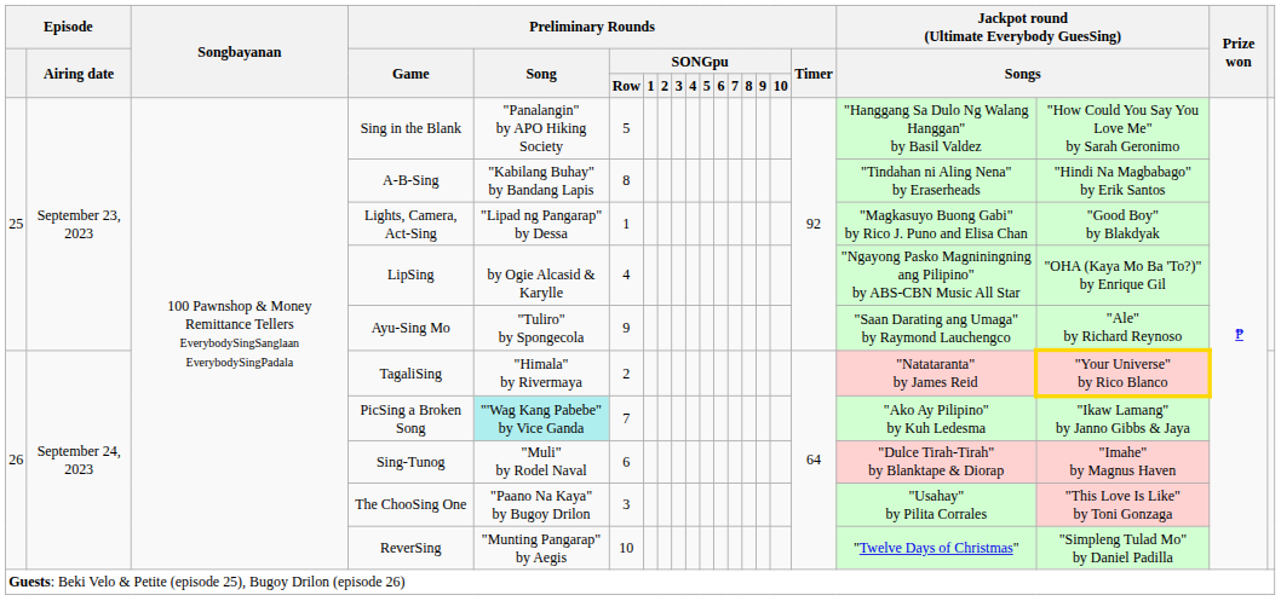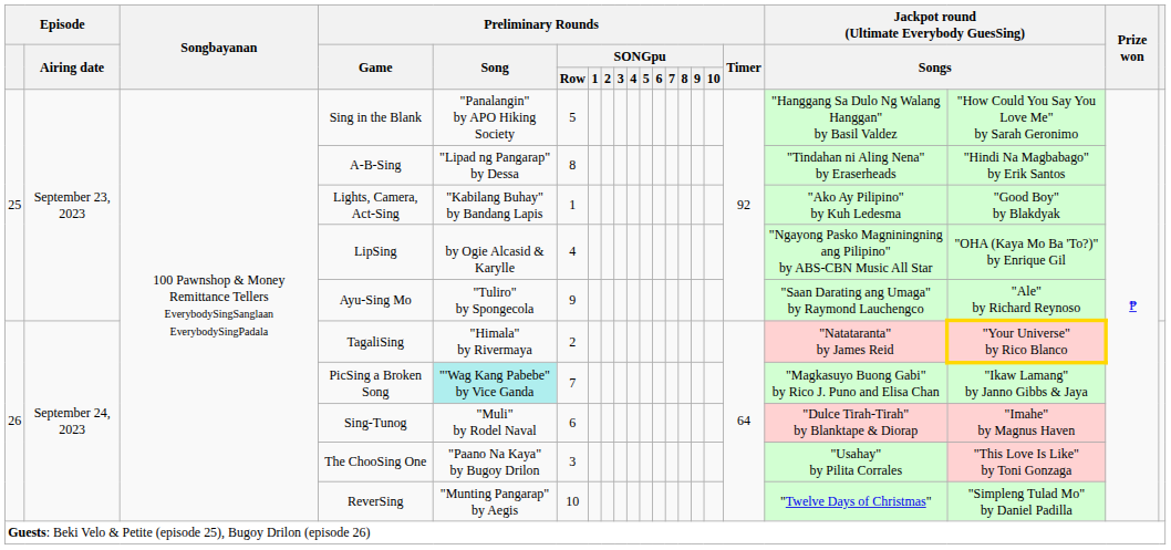 <table class="wikitable mw-collapsible mw-collapsed" style="text-align:center; font-size:90%; line-height:18px;" width="100%">
 <tr>
 <th colspan=2>Episode</th>
 <th rowspan=3>Songbayanan</th>
 <th colspan=14>Preliminary Rounds</th>
 <th colspan=2>Jackpot round<br><strong>(Ultimate Everybody GuesSing)</strong></th>
 <th rowspan=3>Prize won</th>
 <th rowspan=3></th>
 </tr>
 <tr>
 <th rowspan=2></th>
 <th rowspan=2>Airing date</th>
 <th rowspan=2>Game</th>
 <th rowspan=2>Song</th>
 <th colspan=11>SONGpu</th>
 <th rowspan=2>Timer</th>
 <th colspan=2 rowspan=2>Songs</th>
 </tr>
 <tr>
 <th>Row</th>
 <th>1</th>
 <th>2</th>
 <th>3</th>
 <th>4</th>
 <th>5</th>
 <th>6</th>
 <th>7</th>
 <th>8</th>
 <th>9</th>
 <th>10</th>
 </tr>
 <tr>
 <td rowspan=5>25</td>
 <td rowspan=5>September 23, 2023</td>
 <td rowspan=10>100 Pawnshop & Money Remittance Tellers<br><small>EverybodySingSanglaan<br>EverybodySingPadala</small></td>
 <td>Sing in the Blank</td>
 <td>"Panalangin"<br>by APO Hiking Society</td>
 <td>5</td>
 <td></td>
 <td></td>
 <td></td>
 <td></td>
 <td></td>
 <td></td>
 <td></td>
 <td></td>
 <td></td>
 <td></td>
 <td rowspan=5>92<br></td>
 <td bgcolor=D2FFD2>"Hanggang Sa Dulo Ng Walang Hanggan"<br>by Basil Valdez</td>
 <td bgcolor=D2FFD2>"How Could You Say You Love Me"<br>by Sarah Geronimo</td>
 <td rowspan=10><a href='#'>₱</a></td>
 <td rowspan=5><br></td>
 </tr>
 <tr>
 <td>A-B-Sing</td>
-<td>"Kabilang Buhay"<br>by Bandang Lapis</td>
+<td>"Lipad ng Pangarap"<br>by Dessa</td>
 <td>8</td>
 <td></td>
 <td></td>
 <td></td>
 <td></td>
 <td></td>
 <td></td>
 <td></td>
 <td></td>
 <td></td>
 <td></td>
 <td bgcolor=D2FFD2>"Tindahan ni Aling Nena"<br>by Eraserheads</td>
 <td bgcolor=D2FFD2>"Hindi Na Magbabago"<br>by Erik Santos</td>
 </tr>
 <tr>
 <td>Lights, Camera, Act-Sing</td>
-<td>"Lipad ng Pangarap"<br>by Dessa</td>
+<td>"Kabilang Buhay"<br>by Bandang Lapis</td>
 <td>1</td>
 <td></td>
 <td></td>
 <td></td>
 <td></td>
 <td></td>
 <td></td>
 <td></td>
 <td></td>
 <td></td>
 <td></td>
-<td bgcolor=D2FFD2>"Magkasuyo Buong Gabi"<br>by Rico J. Puno and Elisa Chan</td>
+<td bgcolor=D2FFD2>"Ako Ay Pilipino"<br>by Kuh Ledesma</td>
 <td bgcolor=D2FFD2>"Good Boy"<br>by Blakdyak</td>
 </tr>
 <tr>
 <td>LipSing</td>
 <td><br>by Ogie Alcasid & Karylle</td>
 <td>4</td>
 <td></td>
 <td></td>
 <td></td>
 <td></td>
 <td></td>
 <td></td>
 <td></td>
 <td></td>
 <td></td>
 <td></td>
 <td bgcolor=D2FFD2>"Ngayong Pasko Magniningning<br>ang Pilipino"<br>by ABS-CBN Music All Star</td>
 <td bgcolor=D2FFD2>"OHA (Kaya Mo Ba 'To?)"<br>by Enrique Gil</td>
 </tr>
 <tr>
 <td>Ayu-Sing Mo</td>
 <td>"Tuliro"<br>by Spongecola</td>
 <td>9</td>
 <td></td>
 <td></td>
 <td></td>
 <td></td>
 <td></td>
 <td></td>
 <td></td>
 <td></td>
 <td></td>
 <td></td>
 <td bgcolor=D2FFD2>"Saan Darating ang Umaga"<br>by Raymond Lauchengco</td>
 <td bgcolor=D2FFD2>"Ale"<br>by Richard Reynoso</td>
 </tr>
 <tr>
 <td rowspan=5>26</td>
 <td rowspan=5>September 24, 2023</td>
 <td>TagaliSing</td>
 <td>"Himala"<br>by Rivermaya</td>
 <td>2</td>
 <td></td>
 <td></td>
 <td></td>
 <td></td>
 <td></td>
 <td></td>
 <td></td>
 <td></td>
 <td></td>
 <td></td>
 <td rowspan=5>64<br></td>
 <td bgcolor=FFD2D2>"Natataranta"<br>by James Reid</td>
 <td style="background: #FFD2D2; border:solid 4px #FFD700;">"Your Universe"<br>by Rico Blanco</td>
 <td rowspan=5><br></td>
 </tr>
 <tr>
 <td>PicSing a Broken Song</td>
 <td style="background: paleturquoise;">"'Wag Kang Pabebe"<br>by Vice Ganda</td>
 <td>7</td>
 <td></td>
 <td></td>
 <td></td>
 <td></td>
 <td></td>
 <td></td>
 <td></td>
 <td></td>
 <td></td>
 <td></td>
-<td bgcolor=D2FFD2>"Ako Ay Pilipino"<br>by Kuh Ledesma</td>
+<td bgcolor=D2FFD2>"Magkasuyo Buong Gabi"<br>by Rico J. Puno and Elisa Chan</td>
 <td bgcolor=D2FFD2>"Ikaw Lamang"<br>by Janno Gibbs & Jaya</td>
 </tr>
 <tr>
 <td>Sing-Tunog</td>
 <td>"Muli"<br>by Rodel Naval</td>
 <td>6</td>
 <td></td>
 <td></td>
 <td></td>
 <td></td>
 <td></td>
 <td></td>
 <td></td>
 <td></td>
 <td></td>
 <td></td>
 <td bgcolor=FFD2D2>"Dulce Tirah-Tirah"<br>by Blanktape & Diorap</td>
 <td bgcolor=FFD2D2>"Imahe"<br>by Magnus Haven</td>
 </tr>
 <tr>
 <td>The ChooSing One</td>
 <td>"Paano Na Kaya"<br>by Bugoy Drilon</td>
 <td>3</td>
 <td></td>
 <td></td>
 <td></td>
 <td></td>
 <td></td>
 <td></td>
 <td></td>
 <td></td>
 <td></td>
 <td></td>
 <td bgcolor=D2FFD2>"Usahay"<br>by Pilita Corrales</td>
 <td bgcolor=FFD2D2>"This Love Is Like"<br>by Toni Gonzaga</td>
 </tr>
 <tr>
 <td>ReverSing</td>
 <td>"Munting Pangarap"<br>by Aegis</td>
 <td>10</td>
 <td></td>
 <td></td>
 <td></td>
 <td></td>
 <td></td>
 <td></td>
 <td></td>
 <td></td>
 <td></td>
 <td></td>
 <td bgcolor=D2FFD2>"<a href='#'>Twelve Days of Christmas</a>"</td>
 <td bgcolor=D2FFD2>"Simpleng Tulad Mo"<br>by Daniel Padilla</td>
 </tr>
 <tr>
 <td colspan=21 style="background:white;" align="left"><strong>Guests</strong>: Beki Velo & Petite (episode 25), Bugoy Drilon (episode 26)</td>
 </tr>
 </table>
